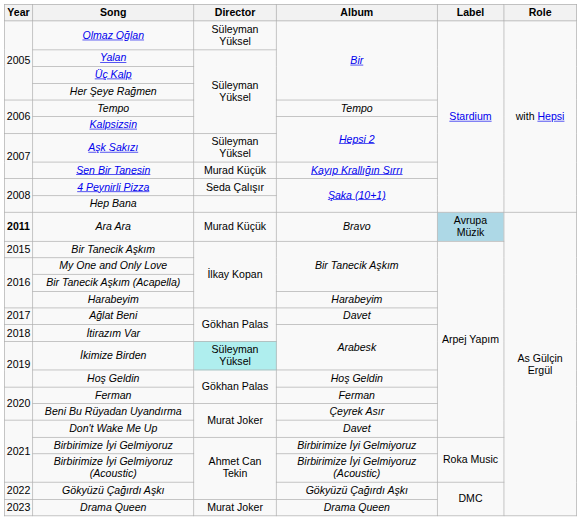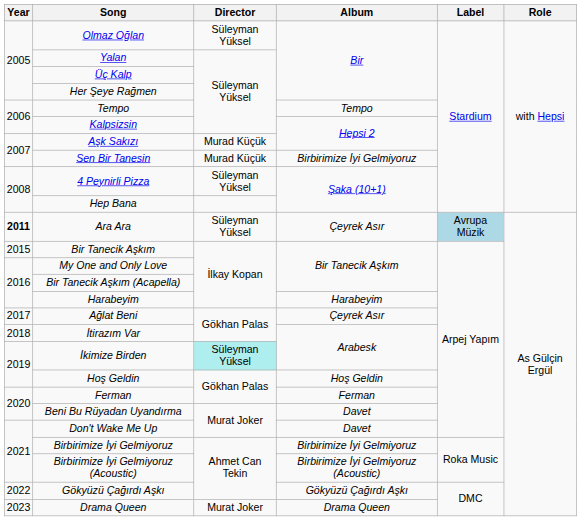 <table class="wikitable" style="text-align:center;">
 <tr bgcolor="#cccccc">
 <th>Year</th>
 <th>Song</th>
 <th>Director</th>
 <th>Album</th>
 <th>Label</th>
 <th>Role</th>
 </tr>
 <tr>
 <td rowspan=4>2005</td>
 <td><em><a href='#'>Olmaz Oğlan</a></em></td>
 <td>Süleyman Yüksel</td>
 <td rowspan=4><em><a href='#'>Bir</a></em></td>
 <td rowspan=10><a href='#'>Stardium</a></td>
 <td rowspan=10>with <a href='#'>Hepsi</a></td>
 </tr>
 <tr>
 <td><em><a href='#'>Yalan</a></em></td>
 <td rowspan=5>Süleyman Yüksel</td>
 </tr>
 <tr>
 <td><em><a href='#'>Üç Kalp</a></em></td>
 </tr>
 <tr>
 <td><em>Her Şeye Rağmen</em></td>
 </tr>
 <tr>
 <td rowspan=2>2006</td>
 <td><em>Tempo</em></td>
 <td><em>Tempo</em></td>
 </tr>
 <tr>
 <td><em><a href='#'>Kalpsizsin</a></em></td>
 <td rowspan=2><em><a href='#'>Hepsi 2</a></em></td>
 </tr>
 <tr>
 <td rowspan=2>2007</td>
 <td><em><a href='#'>Aşk Sakızı</a></em></td>
-<td>Süleyman Yüksel </td>
+<td>Murad Küçük</td>
 </tr>
 <tr>
 <td><em><a href='#'>Sen Bir Tanesin</a></em></td>
 <td>Murad Küçük</td>
-<td><em><a href='#'>Kayıp Krallığın Sırrı</a></em></td>
+<td><em>Birbirimize İyi Gelmiyoruz</em></td>
 </tr>
 <tr>
 <td rowspan=2>2008</td>
 <td><em><a href='#'>4 Peynirli Pizza</a></em></td>
-<td>Seda Çalışır</td>
+<td>Süleyman Yüksel </td>
 <td rowspan=2><em><a href='#'>Şaka (10+1)</a></em></td>
 </tr>
 <tr>
 <td><em>Hep Bana</em></td>
 <td></td>
 </tr>
 <tr>
 <td><strong>2011</strong></td>
 <td><em>Ara Ara</em></td>
-<td>Murad Küçük</td>
-<td><em>Bravo</em></td>
+<td>Süleyman Yüksel </td>
+<td><em>Çeyrek Asır</em></td>
 <td style="background: lightblue;">Avrupa Müzik</td>
 <td rowspan="16">As Gülçin Ergül</td>
 </tr>
 <tr>
 <td>2015</td>
 <td><em>Bir Tanecik Aşkım</em></td>
 <td rowspan="4">İlkay Kopan</td>
 <td rowspan="3"><em>Bir Tanecik Aşkım</em></td>
 <td rowspan="11">Arpej Yapım</td>
 </tr>
 <tr>
 <td rowspan=3>2016</td>
 <td><em>My One and Only Love</em></td>
 </tr>
 <tr>
 <td><em>Bir Tanecik Aşkım (Acapella)</em></td>
 </tr>
 <tr>
 <td><em>Harabeyim</em></td>
 <td><em>Harabeyim</em></td>
 </tr>
 <tr>
 <td>2017</td>
 <td><em>Ağlat Beni</em></td>
 <td rowspan="2">Gökhan Palas</td>
-<td><em>Davet</em></td>
+<td><em>Çeyrek Asır</em></td>
 </tr>
 <tr>
 <td>2018</td>
 <td><em>İtirazım Var</em></td>
 <td rowspan="2"><em>Arabesk</em></td>
 </tr>
 <tr>
 <td rowspan=2>2019</td>
 <td><em>İkimize Birden</em></td>
 <td style="background: paleturquoise;">Süleyman Yüksel</td>
 </tr>
 <tr>
 <td><em>Hoş Geldin</em></td>
 <td rowspan=2>Gökhan Palas</td>
 <td><em>Hoş Geldin</em></td>
 </tr>
 <tr>
 <td rowspan=2>2020</td>
 <td><em>Ferman</em></td>
 <td><em>Ferman</em></td>
 </tr>
 <tr>
 <td><em>Beni Bu Rüyadan Uyandırma</em></td>
 <td rowspan=2>Murat Joker</td>
-<td><em>Çeyrek Asır</em></td>
+<td><em>Davet</em></td>
 </tr>
 <tr>
 <td rowspan=3>2021</td>
 <td><em>Don't Wake Me Up</em></td>
 <td><em>Davet</em></td>
 </tr>
 <tr>
 <td><em>Birbirimize İyi Gelmiyoruz</em></td>
 <td rowspan=3>Ahmet Can Tekin</td>
 <td><em>Birbirimize İyi Gelmiyoruz</em></td>
 <td rowspan=2>Roka Music</td>
 </tr>
 <tr>
 <td><em>Birbirimize İyi Gelmiyoruz (Acoustic)</em></td>
 <td><em>Birbirimize İyi Gelmiyoruz (Acoustic)</em></td>
 </tr>
 <tr>
 <td rowspan=1>2022</td>
 <td><em>Gökyüzü Çağırdı Aşkı</em></td>
 <td><em>Gökyüzü Çağırdı Aşkı</em></td>
 <td rowspan=2>DMC</td>
 </tr>
 <tr>
 <td rowspan=1>2023</td>
 <td><em>Drama Queen</em></td>
 <td>Murat Joker</td>
 <td><em>Drama Queen</em></td>
 </tr>
 </table>
